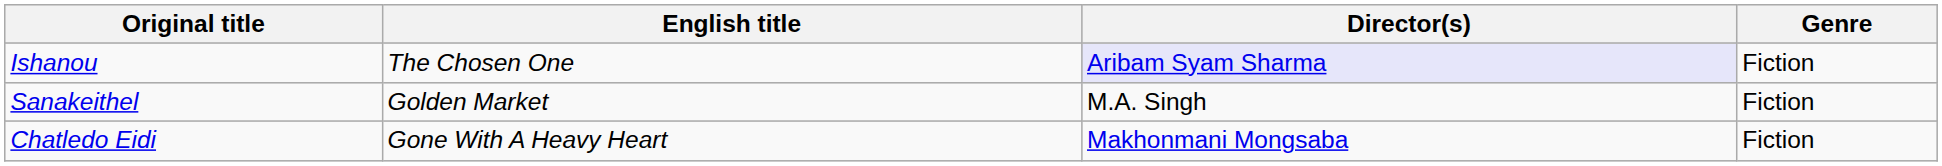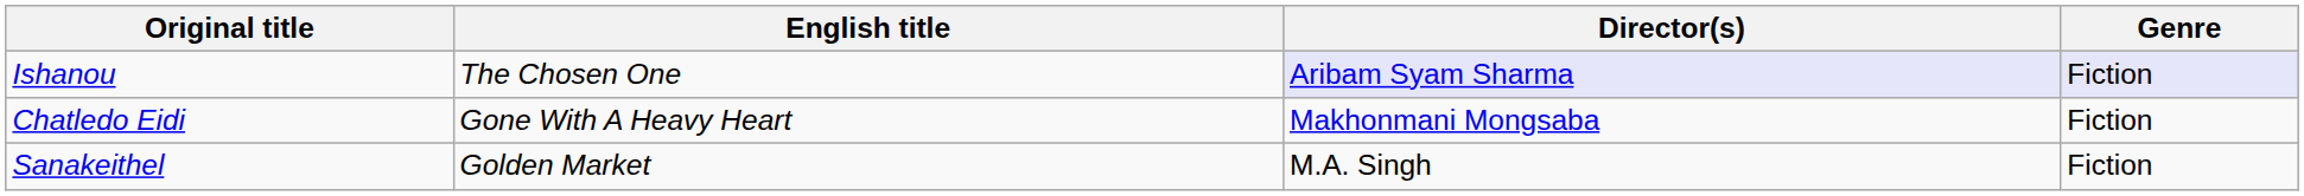 <table class="sortable wikitable" style="width:100%; margin-bottom:4px" cellpadding="5">
 <tr>
 <th scope="col">Original title</th>
 <th scope="col">English title</th>
 <th scope="col">Director(s)</th>
 <th scope="col">Genre</th>
 </tr>
 <tr>
 <td><em><a href='#'>Ishanou</a></em></td>
 <td><em>The Chosen One</em></td>
 <td style="background: lavender;"><a href='#'>Aribam Syam Sharma</a></td>
+<td style="background: lavender;">Fiction</td>
+</tr>
+<tr>
+<td><em><a href='#'>Chatledo Eidi</a></em></td>
+<td><em>Gone With A Heavy Heart</em></td>
+<td><a href='#'>Makhonmani Mongsaba</a></td>
 <td>Fiction</td>
 </tr>
 <tr>
 <td><em><a href='#'>Sanakeithel</a></em></td>
 <td><em>Golden Market</em></td>
 <td>M.A. Singh</td>
 <td>Fiction</td>
 </tr>
-<tr>
-<td><em><a href='#'>Chatledo Eidi</a></em></td>
-<td><em>Gone With A Heavy Heart</em></td>
-<td><a href='#'>Makhonmani Mongsaba</a></td>
-<td>Fiction</td>
-</tr>
 </table>
